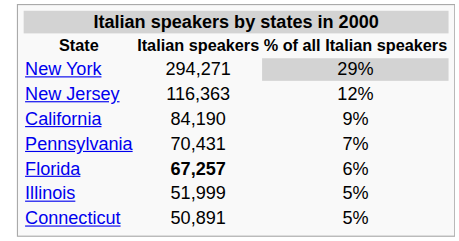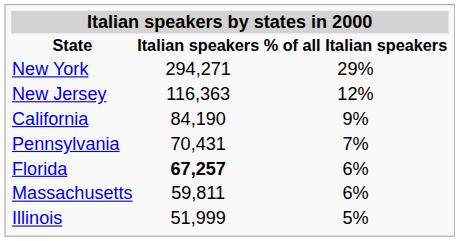 <table class="infobox"  font-size:90%;">
 <tr>
 <td colspan="3" style="text-align: center; background:#D3D3D3; color:black"><strong>Italian speakers by states in 2000</strong></td>
 </tr>
 <tr style="font-size: 90%;">
 <th>State</th>
 <th>Italian speakers</th>
 <th>% of all Italian speakers</th>
 </tr>
 <tr>
 <td><a href='#'>New York</a></td>
 <td style="text-align: center;">294,271</td>
-<td style="background: lightgrey; text-align: center;">29%</td>
+<td style="text-align: center;">29%</td>
 </tr>
 <tr>
 <td><a href='#'>New Jersey</a></td>
 <td style="text-align: center;">116,363</td>
 <td style="text-align: center;">12%</td>
 </tr>
 <tr>
 <td><a href='#'>California</a></td>
 <td style="text-align: center;">84,190</td>
 <td style="text-align: center;">9%</td>
 </tr>
 <tr>
 <td><a href='#'>Pennsylvania</a></td>
 <td style="text-align: center;">70,431</td>
 <td style="text-align: center;">7%</td>
 </tr>
 <tr>
 <td><a href='#'>Florida</a></td>
 <td style="text-align: center;"><strong>67,257</strong></td>
 <td style="text-align: center;">6%</td>
 </tr>
 <tr>
+<td><a href='#'>Massachusetts</a></td>
+<td style="text-align: center;">59,811</td>
+<td style="text-align: center;">6%</td>
+</tr>
+<tr>
 <td><a href='#'>Illinois</a></td>
 <td style="text-align: center;">51,999</td>
 <td style="text-align: center;">5%</td>
 </tr>
-<tr>
-<td><a href='#'>Connecticut</a></td>
-<td style="text-align: center;">50,891</td>
-<td style="text-align: center;">5%</td>
-</tr>
 </table>
